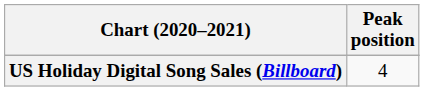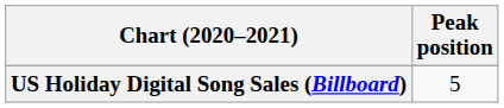 <table class="wikitable sortable plainrowheaders" style="text-align:center">
 <tr>
 <th scope="col">Chart (2020–2021)</th>
 <th scope="col">Peak<br> position</th>
 </tr>
 <tr>
 </tr>
 <tr>
 <th scope="row">US Holiday Digital Song Sales (<a href='#'><em>Billboard</em></a>)</th>
-<td style="text-align:center">4</td>
+<td style="text-align:center">5</td>
 </tr>
 </table>
